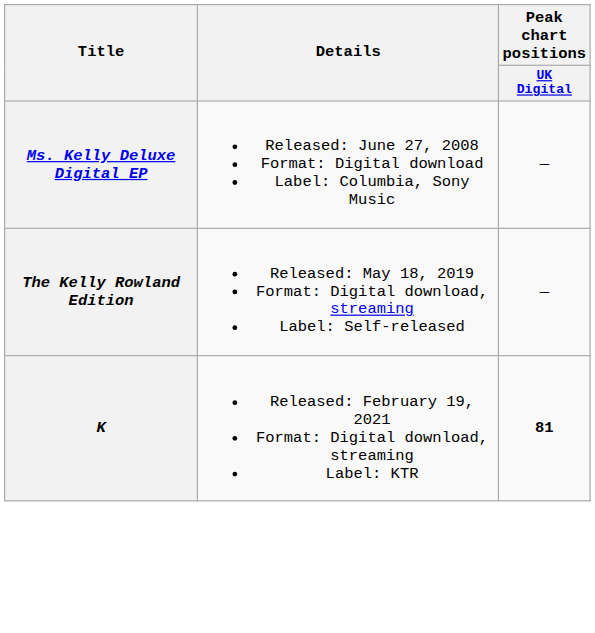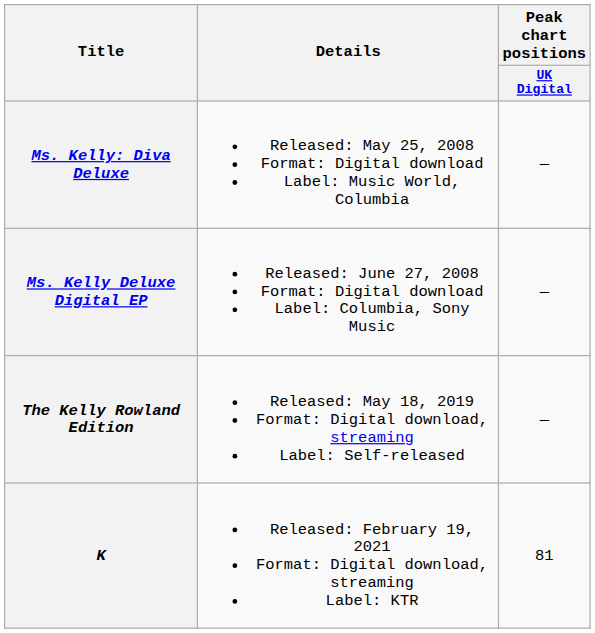 <table class="wikitable plainrowheaders" style="text-align:center;" border="1">
 <tr>
 <th scope="col" rowspan="2" style="width:12em;">Title</th>
 <th scope="col" rowspan="2" style="width:19em;">Details</th>
 <th scope="col" colspan="1">Peak chart positions</th>
 </tr>
 <tr>
 <th scope="col" style="width:3em;font-size:85%;"><a href='#'>UK<br>Digital</a><br></th>
+</tr>
+<tr>
+<th scope="row"><em><a href='#'>Ms. Kelly: Diva Deluxe</a></em></th>
+<td><br><ul><li>Released: May 25, 2008</li><li>Format: Digital download</li><li>Label: Music World, Columbia</li></ul></td>
+<td>—</td>
 </tr>
 <tr>
 <th scope="row"><em><a href='#'>Ms. Kelly Deluxe Digital EP</a></em></th>
 <td><br><ul><li>Released: June 27, 2008</li><li>Format: Digital download</li><li>Label: Columbia, Sony Music</li></ul></td>
 <td>—</td>
 </tr>
 <tr>
 <th scope="row"><em>The Kelly Rowland Edition</em></th>
 <td><br><ul><li>Released: May 18, 2019</li><li>Format: Digital download, <a href='#'>streaming</a></li><li>Label: Self-released</li></ul></td>
 <td>—</td>
 </tr>
 <tr>
 <th scope="row"><em>K</em></th>
 <td><br><ul><li>Released: February 19, 2021</li><li>Format: Digital download, streaming</li><li>Label: KTR</li></ul></td>
-<td><strong>81</strong></td>
+<td>81</td>
 </tr>
 </table>
